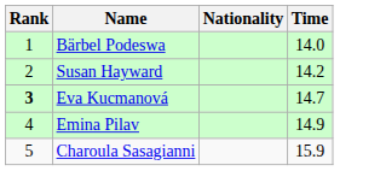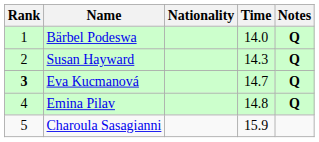 <table class="wikitable sortable" style="text-align:center">
 <tr>
 <th>Rank</th>
 <th>Name</th>
 <th>Nationality</th>
 <th>Time</th>
+<th>Notes</th>
 </tr>
 <tr bgcolor=ccffcc>
 <td>1</td>
 <td align=left><a href='#'>Bärbel Podeswa</a></td>
 <td align=left></td>
 <td>14.0</td>
+<td><strong>Q</strong></td>
 </tr>
 <tr bgcolor=ccffcc>
 <td>2</td>
 <td align=left><a href='#'>Susan Hayward</a></td>
 <td align=left></td>
-<td>14.2</td>
+<td>14.3</td>
+<td><strong>Q</strong></td>
 </tr>
 <tr bgcolor=ccffcc>
 <td><strong>3</strong></td>
 <td align=left><a href='#'>Eva Kucmanová</a></td>
 <td align=left></td>
 <td>14.7</td>
+<td><strong>Q</strong></td>
 </tr>
 <tr bgcolor=ccffcc>
 <td>4</td>
 <td align=left><a href='#'>Emina Pilav</a></td>
 <td align=left></td>
-<td>14.9</td>
+<td>14.8</td>
+<td><strong>Q</strong></td>
 </tr>
 <tr>
 <td>5</td>
 <td align=left><a href='#'>Charoula Sasagianni</a></td>
 <td align=left></td>
 <td>15.9</td>
+<td></td>
 </tr>
 </table>
